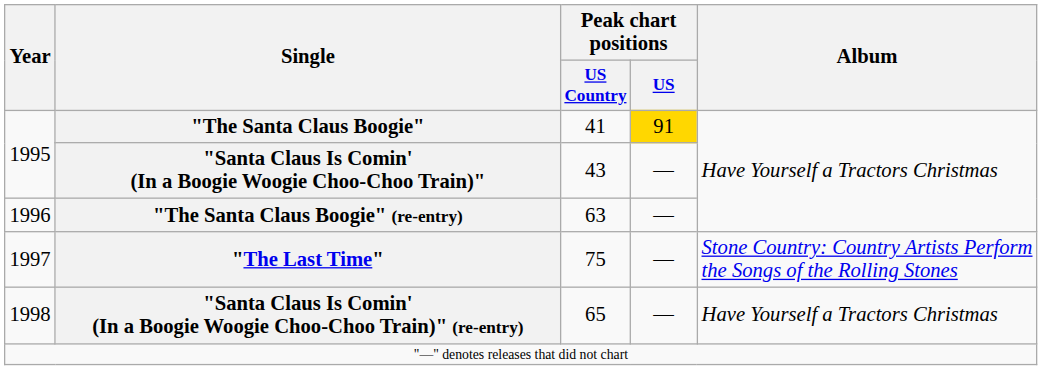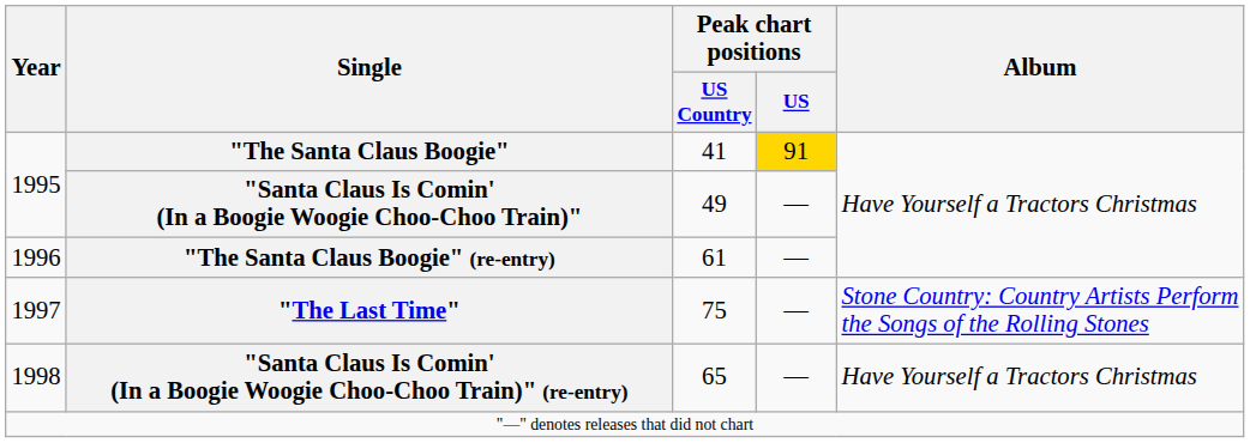 <table class="wikitable plainrowheaders" style="text-align:center;">
 <tr>
 <th rowspan="2">Year</th>
 <th rowspan="2" style="width:24em;">Single</th>
 <th colspan="2">Peak chart<br>positions</th>
 <th rowspan="2">Album</th>
 </tr>
 <tr style="font-size:smaller;">
 <th style="width:45px;"><a href='#'>US Country</a></th>
 <th style="width:45px;"><a href='#'>US</a></th>
 </tr>
 <tr>
 <td rowspan="2">1995</td>
 <th scope="row">"The Santa Claus Boogie"</th>
 <td>41</td>
 <td style="background: gold;">91</td>
 <td style="text-align:left;" rowspan="3"><em>Have Yourself a Tractors Christmas</em></td>
 </tr>
 <tr>
 <th scope="row">"Santa Claus Is Comin'<br>(In a Boogie Woogie Choo-Choo Train)"</th>
-<td>43</td>
+<td>49</td>
 <td>—</td>
 </tr>
 <tr>
 <td>1996</td>
 <th scope="row">"The Santa Claus Boogie" <small>(re-entry)</small></th>
-<td>63</td>
+<td>61</td>
 <td>—</td>
 </tr>
 <tr>
 <td>1997</td>
 <th scope="row">"<a href='#'>The Last Time</a>"</th>
 <td>75</td>
 <td>—</td>
 <td style="text-align:left;"><em><a href='#'>Stone Country: Country Artists Perform<br>the Songs of the Rolling Stones</a></em></td>
 </tr>
 <tr>
 <td>1998</td>
 <th scope="row">"Santa Claus Is Comin'<br>(In a Boogie Woogie Choo-Choo Train)" <small>(re-entry)</small></th>
 <td>65</td>
 <td>—</td>
 <td style="text-align:left;"><em>Have Yourself a Tractors Christmas</em></td>
 </tr>
 <tr>
 <td colspan="5" style="font-size:8pt"! scope="row">"—" denotes releases that did not chart</td>
 </tr>
 </table>
